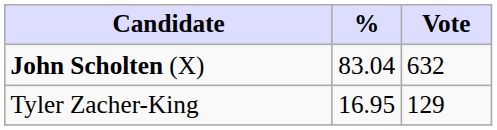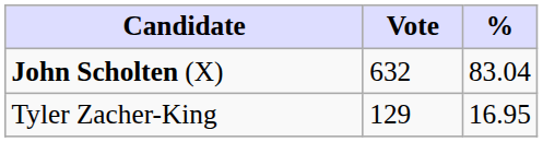 <table class="wikitable">
 <tr>
 <th style="background:#ddf; width:200px;">Candidate</th>
+<th style="background:#ddf; width:50px;">Vote</th>
 <th style="background:#ddf; width:30px;">%</th>
-<th style="background:#ddf; width:50px;">Vote</th>
 </tr>
 <tr>
 <td><strong>John Scholten</strong> (X)</td>
+<td>632</td>
 <td>83.04</td>
-<td>632</td>
 </tr>
 <tr>
 <td>Tyler Zacher-King</td>
+<td>129</td>
 <td>16.95</td>
-<td>129</td>
 </tr>
 </table>
